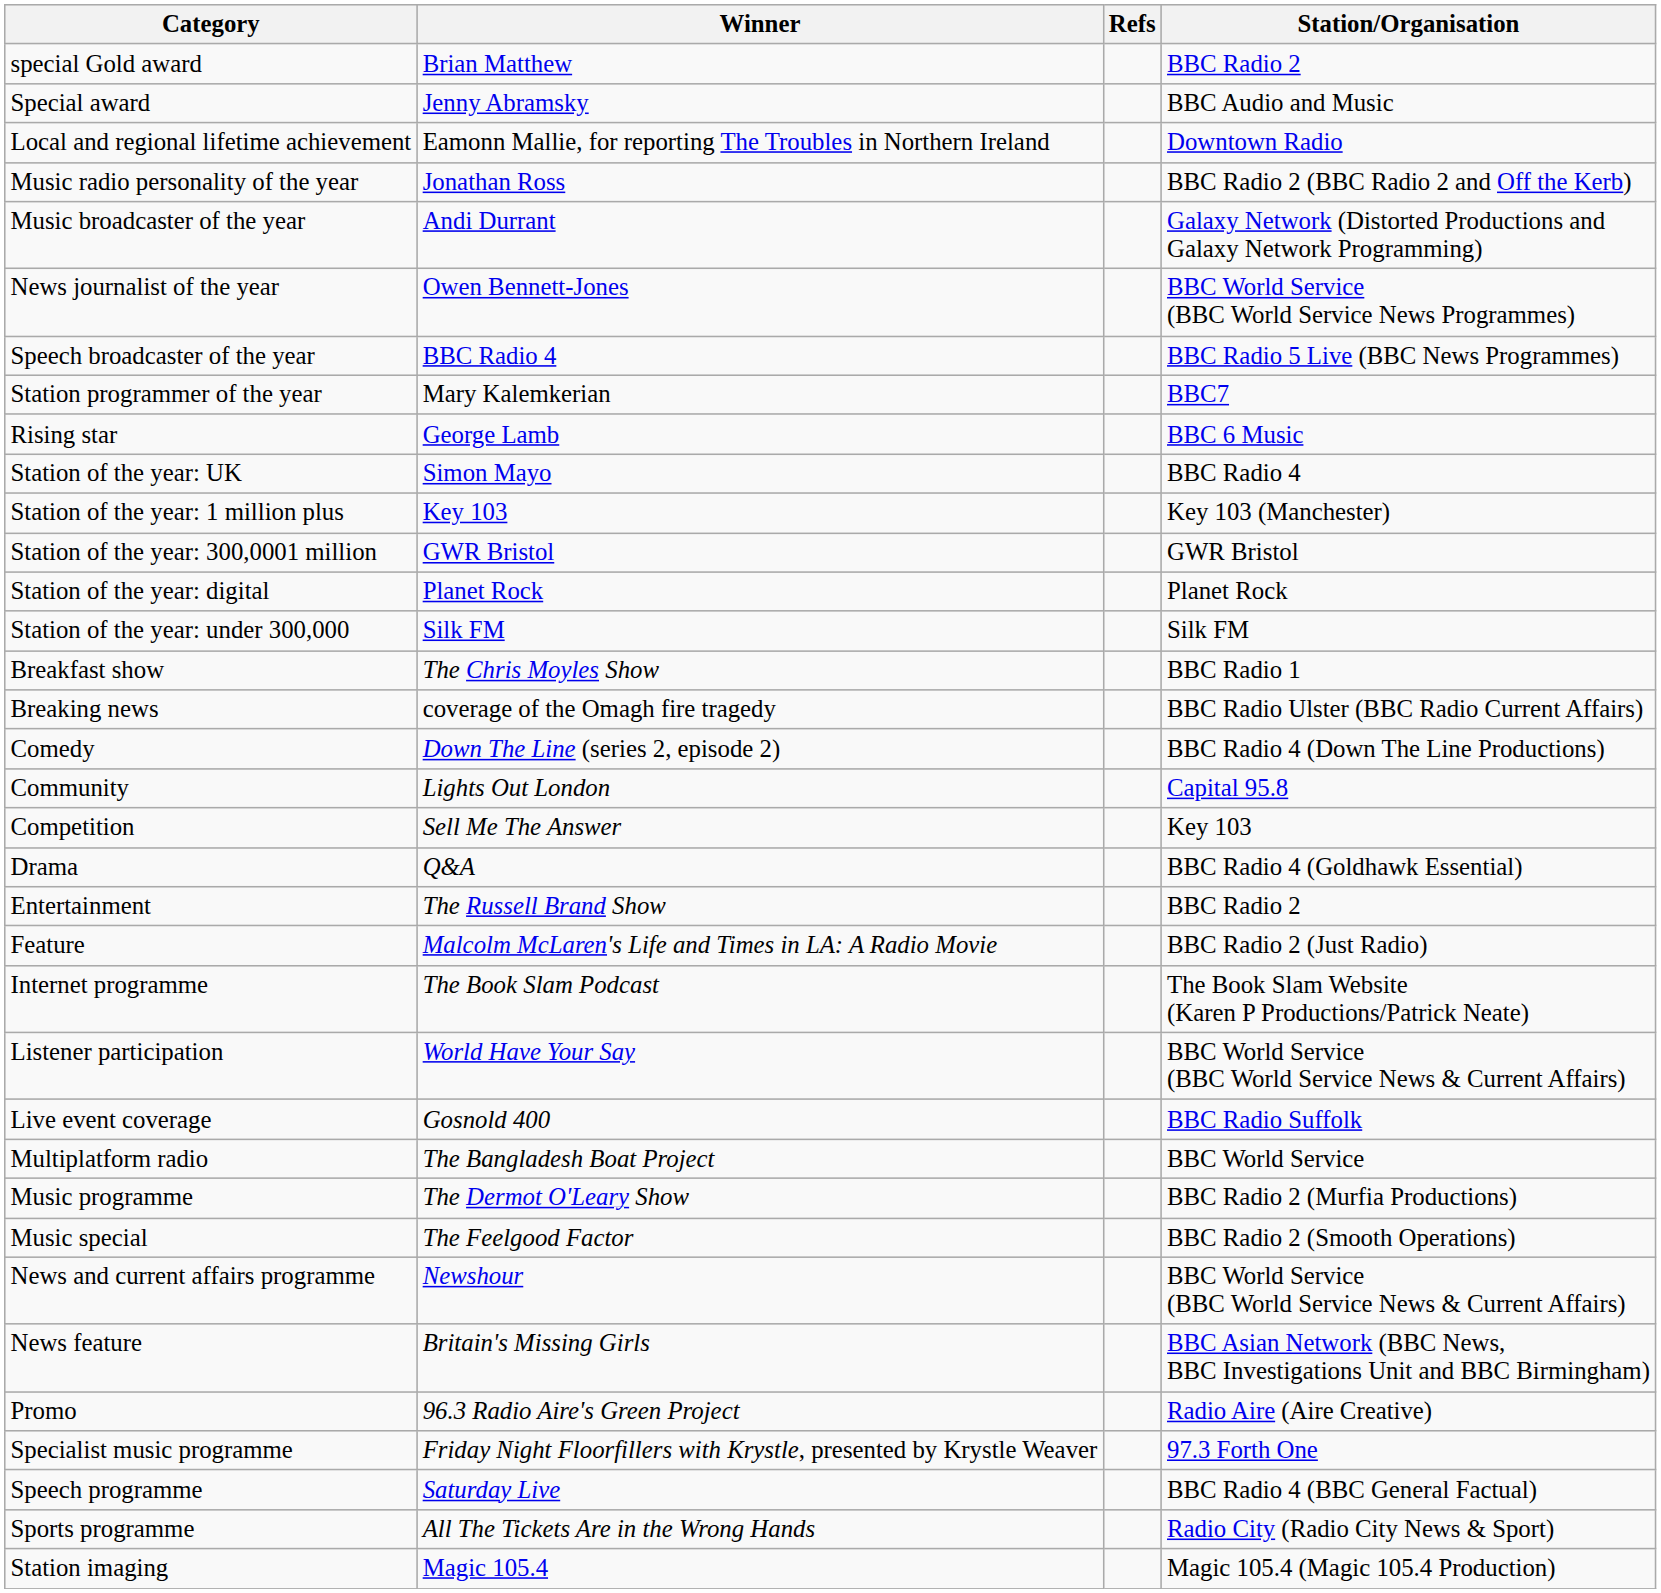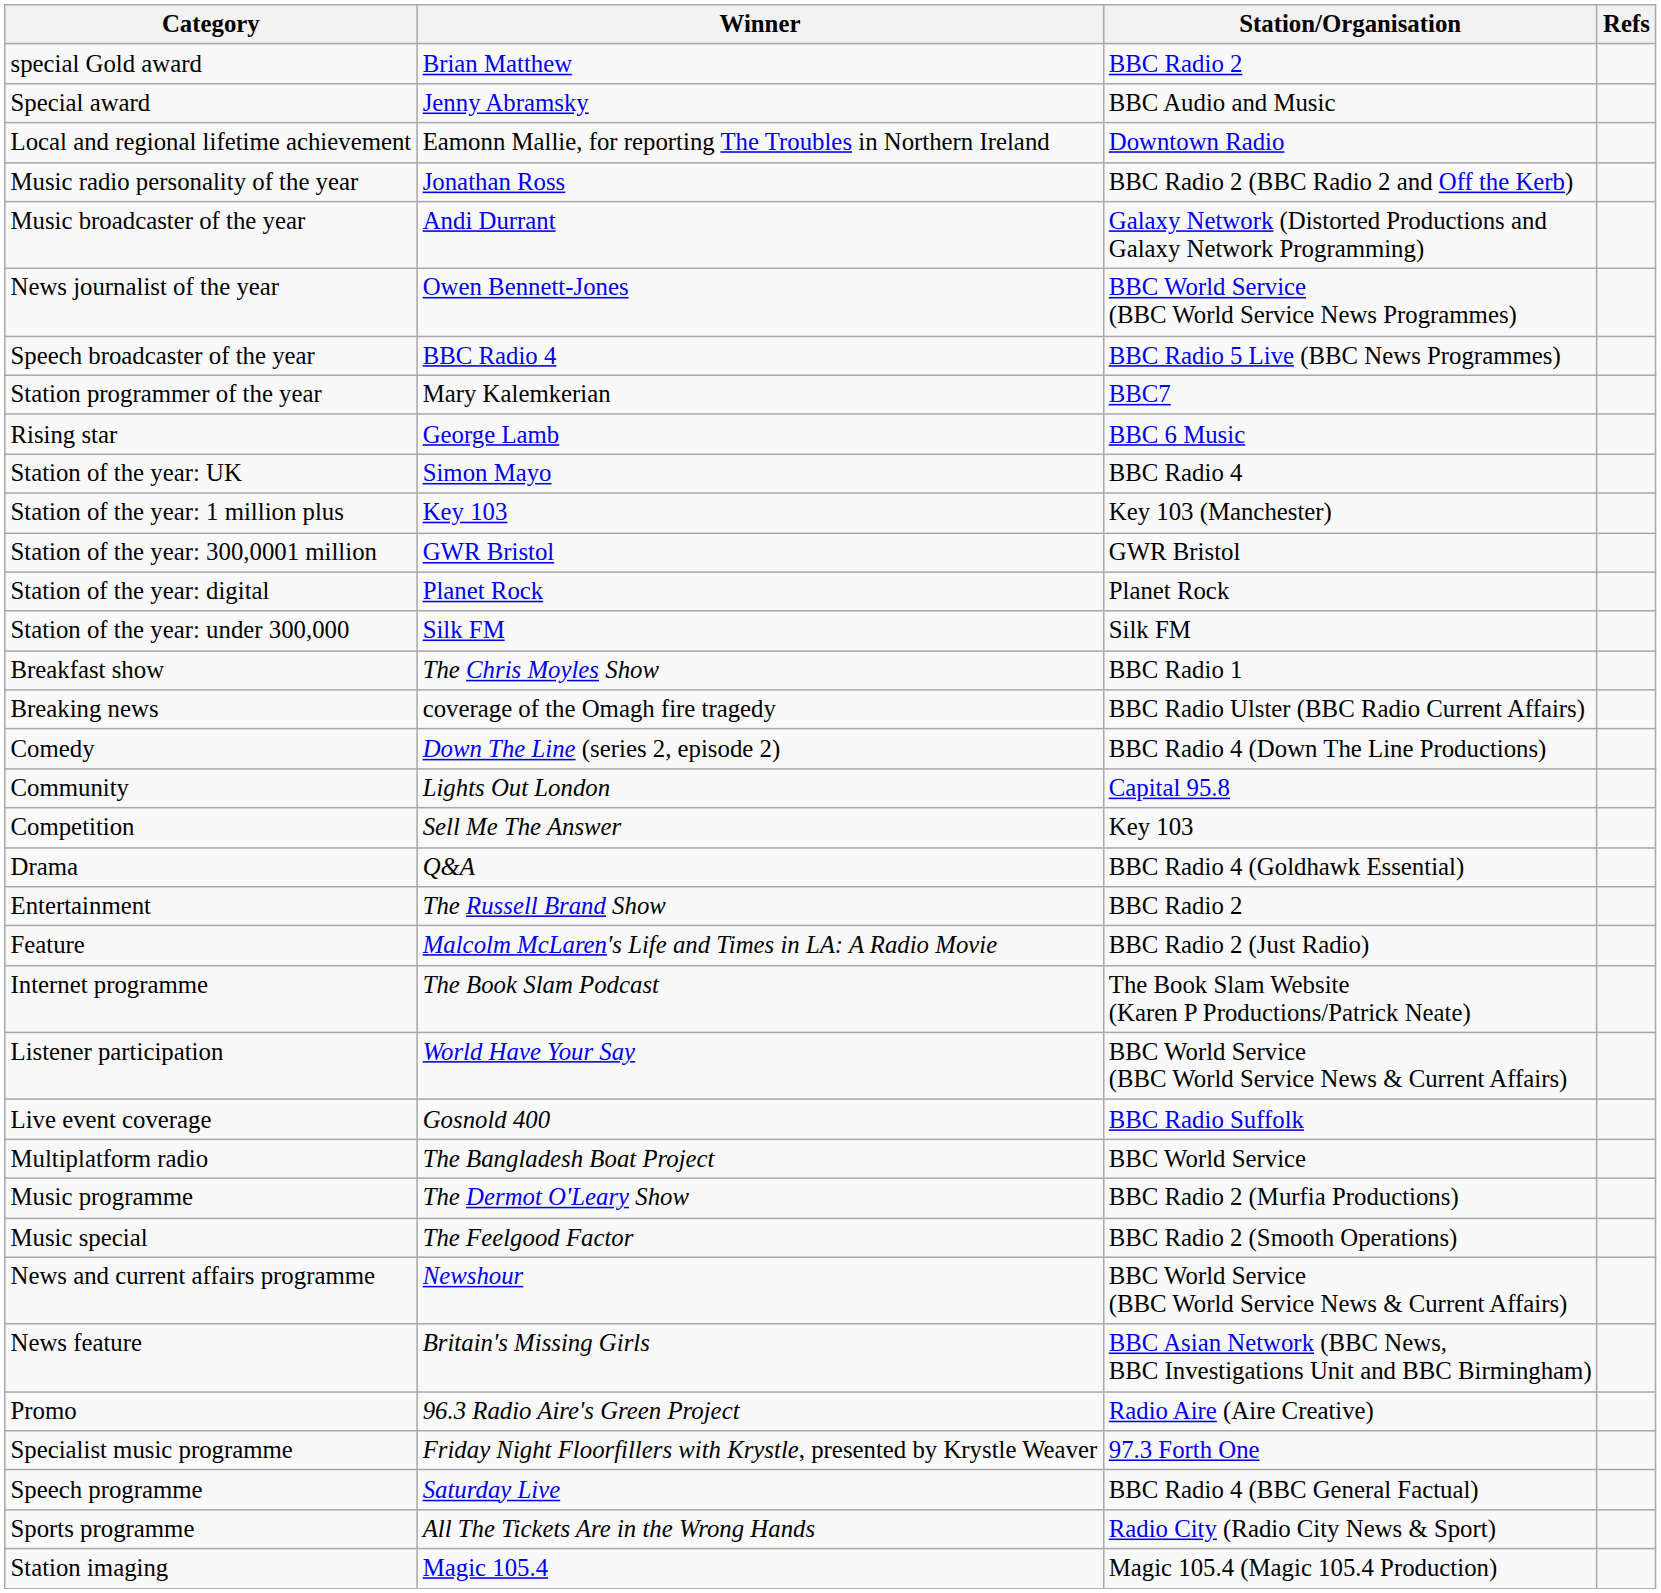 <table class="wikitable sortable">
 <tr>
 <th class=unsortable>Category</th>
 <th class=unsortable>Winner</th>
+<th>Station/Organisation</th>
 <th class=unsortable>Refs</th>
-<th>Station/Organisation</th>
 </tr>
 <tr style="vertical-align: top;">
 <td>special Gold award</td>
 <td><a href='#'>Brian Matthew</a></td>
+<td><a href='#'>BBC Radio 2</a></td>
 <td></td>
-<td><a href='#'>BBC Radio 2</a></td>
 </tr>
 <tr style="vertical-align: top;">
 <td>Special award</td>
 <td><a href='#'>Jenny Abramsky</a></td>
+<td>BBC Audio and Music</td>
 <td></td>
-<td>BBC Audio and Music</td>
 </tr>
 <tr style="vertical-align: top;">
 <td>Local and regional lifetime achievement</td>
 <td>Eamonn Mallie, for reporting <a href='#'>The Troubles</a> in Northern Ireland</td>
+<td><a href='#'>Downtown Radio</a></td>
 <td></td>
-<td><a href='#'>Downtown Radio</a></td>
 </tr>
 <tr style="vertical-align: top;">
 <td>Music radio personality of the year</td>
 <td><a href='#'>Jonathan Ross</a></td>
+<td>BBC Radio 2 (BBC Radio 2 and <a href='#'>Off the Kerb</a>)</td>
 <td></td>
-<td>BBC Radio 2 (BBC Radio 2 and <a href='#'>Off the Kerb</a>)</td>
 </tr>
 <tr style="vertical-align: top;">
 <td>Music broadcaster of the year</td>
 <td><a href='#'>Andi Durrant</a></td>
+<td><a href='#'>Galaxy Network</a> (Distorted Productions and<br>Galaxy Network Programming)</td>
 <td></td>
-<td><a href='#'>Galaxy Network</a> (Distorted Productions and<br>Galaxy Network Programming)</td>
 </tr>
 <tr style="vertical-align: top;">
 <td>News journalist of the year</td>
 <td><a href='#'>Owen Bennett-Jones</a></td>
+<td><a href='#'>BBC World Service</a><br>(BBC World Service News Programmes)</td>
 <td></td>
-<td><a href='#'>BBC World Service</a><br>(BBC World Service News Programmes)</td>
 </tr>
 <tr style="vertical-align: top;">
 <td>Speech broadcaster of the year</td>
 <td><a href='#'>BBC Radio 4</a></td>
+<td><a href='#'>BBC Radio 5 Live</a> (BBC News Programmes)</td>
 <td></td>
-<td><a href='#'>BBC Radio 5 Live</a> (BBC News Programmes)</td>
 </tr>
 <tr style="vertical-align: top;">
 <td>Station programmer of the year</td>
 <td>Mary Kalemkerian</td>
+<td><a href='#'>BBC7</a></td>
 <td></td>
-<td><a href='#'>BBC7</a></td>
 </tr>
 <tr style="vertical-align: top;">
 <td>Rising star</td>
 <td><a href='#'>George Lamb</a></td>
+<td><a href='#'>BBC 6 Music</a></td>
 <td></td>
-<td><a href='#'>BBC 6 Music</a></td>
 </tr>
 <tr>
 <td>Station of the year: UK</td>
 <td><a href='#'>Simon Mayo</a></td>
+<td>BBC Radio 4</td>
 <td></td>
-<td>BBC Radio 4</td>
 </tr>
 <tr style="vertical-align: top;">
 <td>Station of the year: 1 million plus</td>
 <td><a href='#'>Key 103</a></td>
+<td>Key 103 (Manchester)</td>
 <td></td>
-<td>Key 103 (Manchester)</td>
 </tr>
 <tr style="vertical-align: top;">
 <td>Station of the year: 300,0001 million</td>
 <td><a href='#'>GWR Bristol</a></td>
+<td>GWR Bristol</td>
 <td></td>
-<td>GWR Bristol</td>
 </tr>
 <tr style="vertical-align: top;">
 <td>Station of the year: digital</td>
 <td><a href='#'>Planet Rock</a></td>
+<td>Planet Rock</td>
 <td></td>
-<td>Planet Rock</td>
 </tr>
 <tr style="vertical-align: top;">
 <td>Station of the year: under 300,000</td>
 <td><a href='#'>Silk FM</a></td>
+<td>Silk FM</td>
 <td></td>
-<td>Silk FM</td>
 </tr>
 <tr style="vertical-align: top;">
 <td>Breakfast show</td>
 <td><em>The <a href='#'>Chris Moyles</a> Show</em></td>
+<td>BBC Radio 1</td>
 <td></td>
-<td>BBC Radio 1</td>
 </tr>
 <tr style="vertical-align: top;">
 <td>Breaking news</td>
 <td>coverage of the Omagh fire tragedy</td>
+<td>BBC Radio Ulster (BBC Radio Current Affairs)</td>
 <td></td>
-<td>BBC Radio Ulster (BBC Radio Current Affairs)</td>
 </tr>
 <tr style="vertical-align: top;">
 <td>Comedy</td>
 <td><em><a href='#'>Down The Line</a></em> (series 2, episode 2)</td>
+<td>BBC Radio 4 (Down The Line Productions)</td>
 <td></td>
-<td>BBC Radio 4 (Down The Line Productions)</td>
 </tr>
 <tr style="vertical-align: top;">
 <td>Community</td>
 <td><em>Lights Out London</em></td>
+<td><a href='#'>Capital 95.8</a></td>
 <td></td>
-<td><a href='#'>Capital 95.8</a></td>
 </tr>
 <tr style="vertical-align: top;">
 <td>Competition</td>
 <td><em>Sell Me The Answer</em></td>
+<td>Key 103</td>
 <td></td>
-<td>Key 103</td>
 </tr>
 <tr style="vertical-align: top;">
 <td>Drama</td>
 <td><em>Q&A</em></td>
+<td>BBC Radio 4 (Goldhawk Essential)</td>
 <td></td>
-<td>BBC Radio 4 (Goldhawk Essential)</td>
 </tr>
 <tr style="vertical-align: top;">
 <td>Entertainment</td>
 <td><em>The <a href='#'>Russell Brand</a> Show</em></td>
+<td>BBC Radio 2</td>
 <td></td>
-<td>BBC Radio 2</td>
 </tr>
 <tr style="vertical-align: top;">
 <td>Feature</td>
 <td><em><a href='#'>Malcolm McLaren</a>'s Life and Times in LA: A Radio Movie</em></td>
+<td>BBC Radio 2 (Just Radio)</td>
 <td></td>
-<td>BBC Radio 2 (Just Radio)</td>
 </tr>
 <tr style="vertical-align: top;">
 <td>Internet programme</td>
 <td><em>The Book Slam Podcast</em></td>
+<td>The Book Slam Website<br>(Karen P Productions/Patrick Neate)</td>
 <td></td>
-<td>The Book Slam Website<br>(Karen P Productions/Patrick Neate)</td>
 </tr>
 <tr style="vertical-align: top;">
 <td>Listener participation</td>
 <td><em><a href='#'>World Have Your Say</a></em></td>
+<td>BBC World Service<br>(BBC World Service News & Current Affairs)</td>
 <td></td>
-<td>BBC World Service<br>(BBC World Service News & Current Affairs)</td>
 </tr>
 <tr style="vertical-align: top;">
 <td>Live event coverage</td>
 <td><em>Gosnold 400</em></td>
+<td><a href='#'>BBC Radio Suffolk</a></td>
 <td></td>
-<td><a href='#'>BBC Radio Suffolk</a></td>
 </tr>
 <tr style="vertical-align: top;">
 <td>Multiplatform radio</td>
 <td><em>The Bangladesh Boat Project</em></td>
+<td>BBC World Service</td>
 <td></td>
-<td>BBC World Service</td>
 </tr>
 <tr style="vertical-align: top;">
 <td>Music programme</td>
 <td><em>The <a href='#'>Dermot O'Leary</a> Show</em></td>
+<td>BBC Radio 2 (Murfia Productions)</td>
 <td></td>
-<td>BBC Radio 2 (Murfia Productions)</td>
 </tr>
 <tr style="vertical-align: top;">
 <td>Music special</td>
 <td><em>The Feelgood Factor</em></td>
+<td>BBC Radio 2 (Smooth Operations)</td>
 <td></td>
-<td>BBC Radio 2 (Smooth Operations)</td>
 </tr>
 <tr style="vertical-align: top;">
 <td>News and current affairs programme</td>
 <td><em><a href='#'>Newshour</a></em></td>
+<td>BBC World Service<br>(BBC World Service News & Current Affairs)</td>
 <td></td>
-<td>BBC World Service<br>(BBC World Service News & Current Affairs)</td>
 </tr>
 <tr style="vertical-align: top;">
 <td>News feature</td>
 <td><em>Britain's Missing Girls</em></td>
+<td><a href='#'>BBC Asian Network</a> (BBC News,<br>BBC Investigations Unit and BBC Birmingham)</td>
 <td></td>
-<td><a href='#'>BBC Asian Network</a> (BBC News,<br>BBC Investigations Unit and BBC Birmingham)</td>
 </tr>
 <tr style="vertical-align: top;">
 <td>Promo</td>
 <td><em>96.3 Radio Aire's Green Project</em></td>
+<td><a href='#'>Radio Aire</a> (Aire Creative)</td>
 <td></td>
-<td><a href='#'>Radio Aire</a> (Aire Creative)</td>
 </tr>
 <tr style="vertical-align: top;">
 <td>Specialist music programme</td>
 <td><em>Friday Night Floorfillers with Krystle</em>, presented by Krystle Weaver</td>
+<td><a href='#'>97.3 Forth One</a></td>
 <td></td>
-<td><a href='#'>97.3 Forth One</a></td>
 </tr>
 <tr style="vertical-align: top;">
 <td>Speech programme</td>
 <td><em><a href='#'>Saturday Live</a></em></td>
+<td>BBC Radio 4 (BBC General Factual)</td>
 <td></td>
-<td>BBC Radio 4 (BBC General Factual)</td>
 </tr>
 <tr>
 <td>Sports programme</td>
 <td><em>All The Tickets Are in the Wrong Hands</em></td>
+<td><a href='#'>Radio City</a> (Radio City News & Sport)</td>
 <td></td>
-<td><a href='#'>Radio City</a> (Radio City News & Sport)</td>
 </tr>
 <tr style="vertical-align: top;">
 <td>Station imaging</td>
 <td><a href='#'>Magic 105.4</a></td>
+<td>Magic 105.4 (Magic 105.4 Production)</td>
 <td></td>
-<td>Magic 105.4 (Magic 105.4 Production)</td>
 </tr>
 </table>
